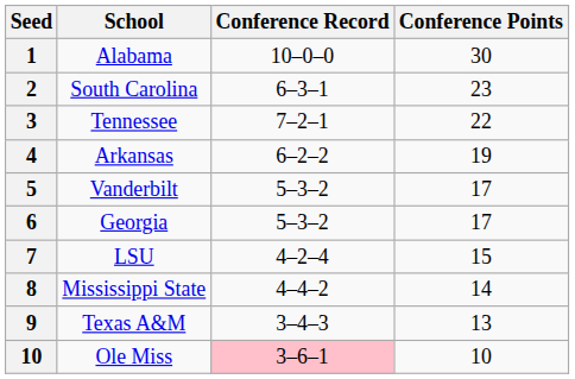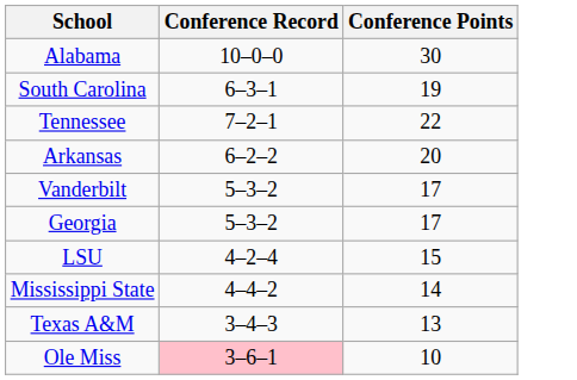 <table class="wikitable sortable" style="text-align:center">
 <tr>
-<th scope="col">Seed</th>
 <th scope="col">School</th>
 <th scope="col">Conference Record</th>
 <th scope="col">Conference Points</th>
 </tr>
 <tr>
-<th scope="row">1</th>
 <td><a href='#'>Alabama</a></td>
 <td>10–0–0</td>
 <td>30</td>
 </tr>
 <tr>
-<th scope="row">2</th>
 <td><a href='#'>South Carolina</a></td>
 <td>6–3–1</td>
-<td>23</td>
+<td>19</td>
 </tr>
 <tr>
-<th scope="row">3</th>
 <td><a href='#'>Tennessee</a></td>
 <td>7–2–1</td>
 <td>22</td>
 </tr>
 <tr>
-<th scope="row">4</th>
 <td><a href='#'>Arkansas</a></td>
 <td>6–2–2</td>
-<td>19</td>
+<td>20</td>
 </tr>
 <tr>
-<th scope="row">5</th>
 <td><a href='#'>Vanderbilt</a></td>
 <td>5–3–2</td>
 <td>17</td>
 </tr>
 <tr>
-<th scope="row">6</th>
 <td><a href='#'>Georgia</a></td>
 <td>5–3–2</td>
 <td>17</td>
 </tr>
 <tr>
-<th scope="row">7</th>
 <td><a href='#'>LSU</a></td>
 <td>4–2–4</td>
 <td>15</td>
 </tr>
 <tr>
-<th scope="row">8</th>
 <td><a href='#'>Mississippi State</a></td>
 <td>4–4–2</td>
 <td>14</td>
 </tr>
 <tr>
-<th scope="row">9</th>
 <td><a href='#'>Texas A&M</a></td>
 <td>3–4–3</td>
 <td>13</td>
 </tr>
 <tr>
-<th scope="row">10</th>
 <td><a href='#'>Ole Miss</a></td>
 <td style="background: pink;">3–6–1</td>
 <td>10</td>
 </tr>
 </table>
